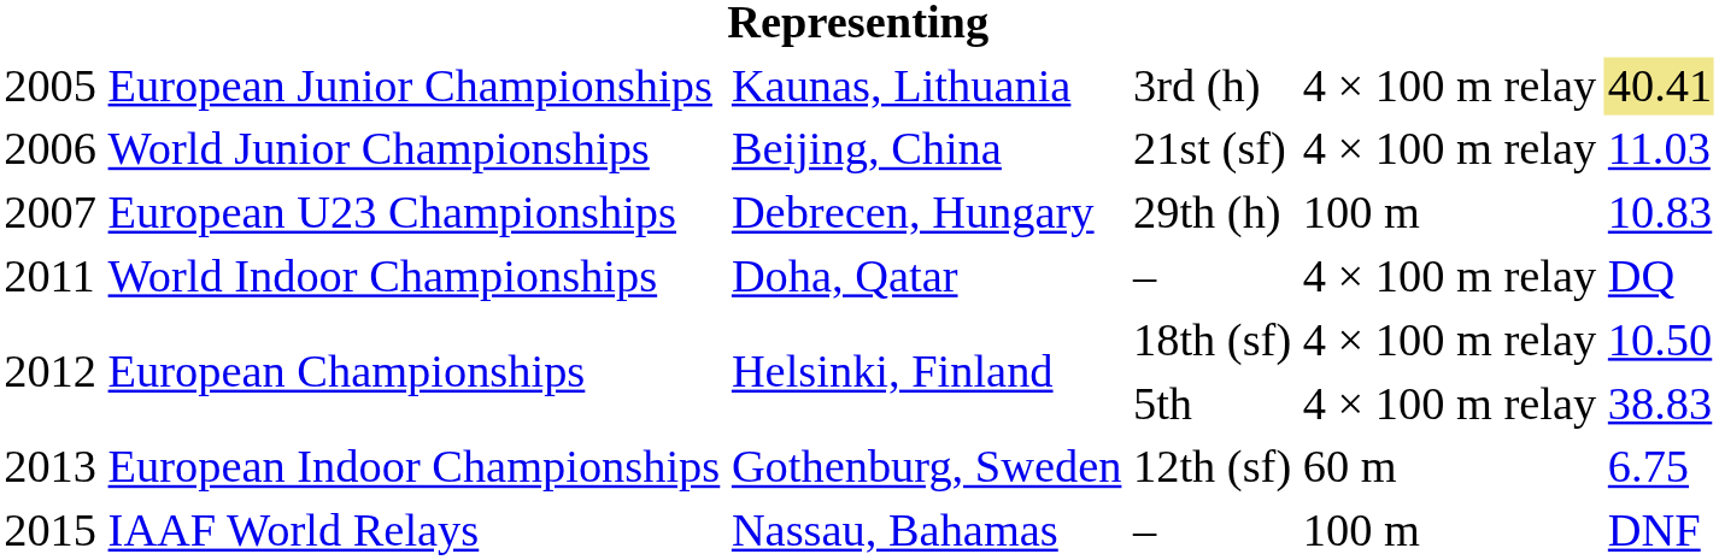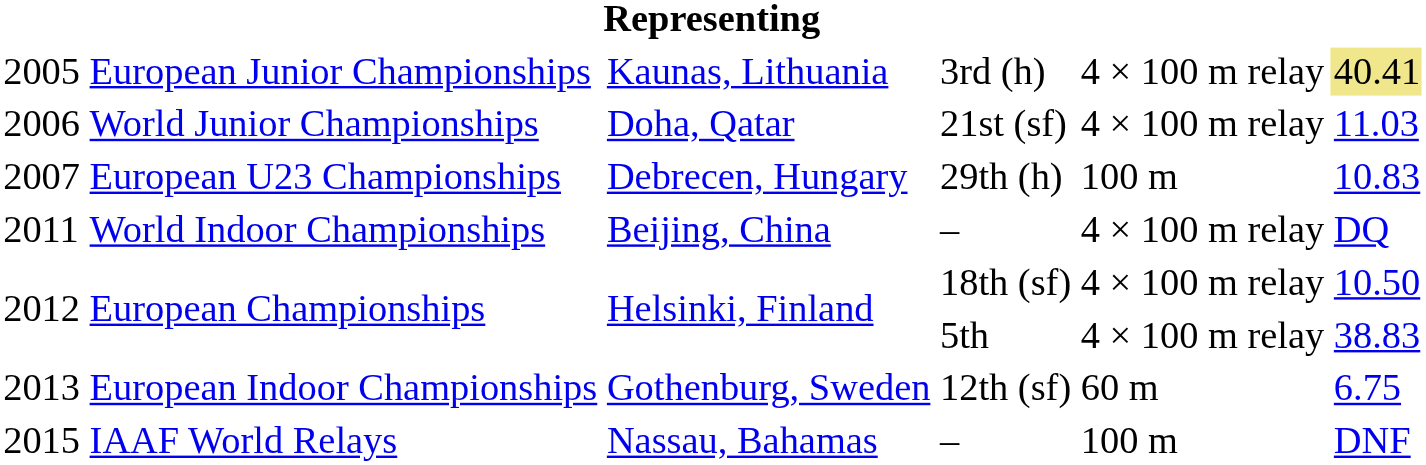 <table>
 <tr>
 <th colspan="6">Representing </th>
 </tr>
 <tr>
 <td>2005</td>
 <td><a href='#'>European Junior Championships</a></td>
 <td><a href='#'>Kaunas, Lithuania</a></td>
 <td>3rd (h)</td>
 <td>4 × 100 m relay</td>
 <td style="background: khaki;">40.41</td>
 </tr>
 <tr>
 <td>2006</td>
 <td><a href='#'>World Junior Championships</a></td>
-<td><a href='#'>Beijing, China</a></td>
+<td><a href='#'>Doha, Qatar</a></td>
 <td>21st (sf)</td>
 <td>4 × 100 m relay</td>
 <td><a href='#'>11.03</a></td>
 </tr>
 <tr>
 <td>2007</td>
 <td><a href='#'>European U23 Championships</a></td>
 <td><a href='#'>Debrecen, Hungary</a></td>
 <td>29th (h)</td>
 <td>100 m</td>
 <td><a href='#'>10.83</a></td>
 </tr>
 <tr>
 <td>2011</td>
 <td><a href='#'>World Indoor Championships</a></td>
-<td><a href='#'>Doha, Qatar</a></td>
+<td><a href='#'>Beijing, China</a></td>
 <td>–</td>
 <td>4 × 100 m relay</td>
 <td><a href='#'>DQ</a></td>
 </tr>
 <tr>
 <td rowspan=2>2012</td>
 <td rowspan=2><a href='#'>European Championships</a></td>
 <td rowspan=2><a href='#'>Helsinki, Finland</a></td>
 <td>18th (sf)</td>
 <td>4 × 100 m relay</td>
 <td><a href='#'>10.50</a></td>
 </tr>
 <tr>
 <td>5th</td>
 <td>4 × 100 m relay</td>
 <td><a href='#'>38.83</a></td>
 </tr>
 <tr>
 <td>2013</td>
 <td><a href='#'>European Indoor Championships</a></td>
 <td><a href='#'>Gothenburg, Sweden</a></td>
 <td>12th (sf)</td>
 <td>60 m</td>
 <td><a href='#'>6.75</a></td>
 </tr>
 <tr>
 <td>2015</td>
 <td><a href='#'>IAAF World Relays</a></td>
 <td><a href='#'>Nassau, Bahamas</a></td>
 <td>–</td>
 <td>100 m</td>
 <td><a href='#'>DNF</a></td>
 </tr>
 </table>
